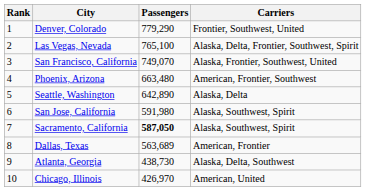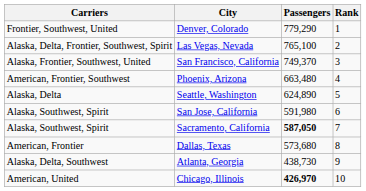 <table class="wikitable sortable" style="font-size: 95%">
 <tr>
-<th>Rank</th>
+<th>Carriers</th>
 <th>City</th>
 <th>Passengers</th>
-<th>Carriers</th>
+<th>Rank</th>
 </tr>
 <tr>
-<td>1</td>
+<td>Frontier, Southwest, United</td>
 <td><a href='#'>Denver, Colorado</a></td>
 <td>779,290</td>
-<td>Frontier, Southwest, United</td>
+<td>1</td>
 </tr>
 <tr>
-<td>2</td>
+<td>Alaska, Delta, Frontier, Southwest, Spirit</td>
 <td><a href='#'>Las Vegas, Nevada</a></td>
 <td>765,100</td>
-<td>Alaska, Delta, Frontier, Southwest, Spirit</td>
+<td>2</td>
 </tr>
 <tr>
+<td>Alaska, Frontier, Southwest, United</td>
+<td><a href='#'>San Francisco, California</a></td>
+<td>749,370</td>
 <td>3</td>
-<td><a href='#'>San Francisco, California</a></td>
-<td>749,070</td>
-<td>Alaska, Frontier, Southwest, United</td>
 </tr>
 <tr>
-<td>4</td>
+<td>American, Frontier, Southwest</td>
 <td><a href='#'>Phoenix, Arizona</a></td>
 <td>663,480</td>
-<td>American, Frontier, Southwest</td>
+<td>4</td>
 </tr>
 <tr>
+<td>Alaska, Delta</td>
+<td><a href='#'>Seattle, Washington</a></td>
+<td>624,890</td>
 <td>5</td>
-<td><a href='#'>Seattle, Washington</a></td>
-<td>642,890</td>
-<td>Alaska, Delta</td>
 </tr>
 <tr>
-<td>6</td>
+<td>Alaska, Southwest, Spirit</td>
 <td><a href='#'>San Jose, California</a></td>
 <td>591,980</td>
-<td>Alaska, Southwest, Spirit</td>
+<td>6</td>
 </tr>
 <tr>
-<td>7</td>
+<td>Alaska, Southwest, Spirit</td>
 <td><a href='#'>Sacramento, California</a></td>
 <td><strong>587,050</strong></td>
-<td>Alaska, Southwest, Spirit</td>
+<td>7</td>
 </tr>
 <tr>
+<td>American, Frontier</td>
+<td><a href='#'>Dallas, Texas</a></td>
+<td>573,680</td>
 <td>8</td>
-<td><a href='#'>Dallas, Texas</a></td>
-<td>563,689</td>
-<td>American, Frontier</td>
 </tr>
 <tr>
-<td>9</td>
+<td>Alaska, Delta, Southwest</td>
 <td><a href='#'>Atlanta, Georgia</a></td>
 <td>438,730</td>
-<td>Alaska, Delta, Southwest</td>
+<td>9</td>
 </tr>
 <tr>
+<td>American, United</td>
+<td><a href='#'>Chicago, Illinois</a></td>
+<td><strong>426,970</strong></td>
 <td>10</td>
-<td><a href='#'>Chicago, Illinois</a></td>
-<td>426,970</td>
-<td>American, United</td>
 </tr>
 </table>
